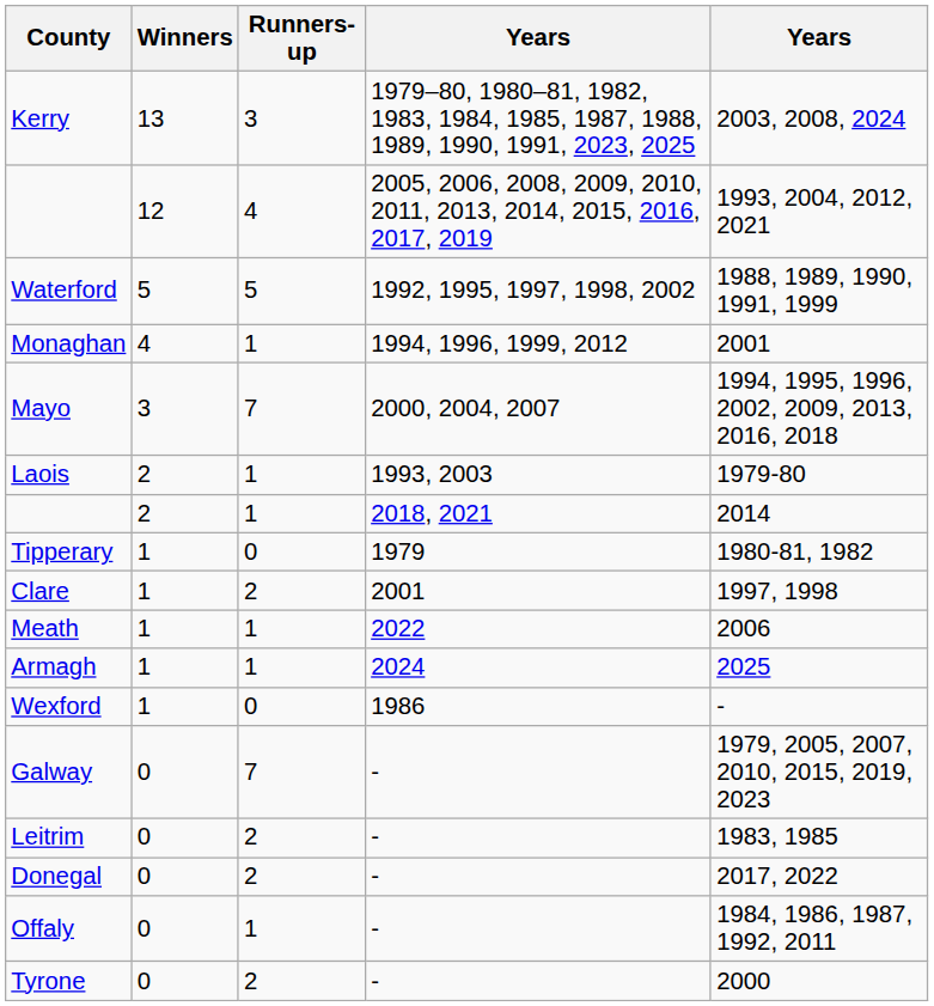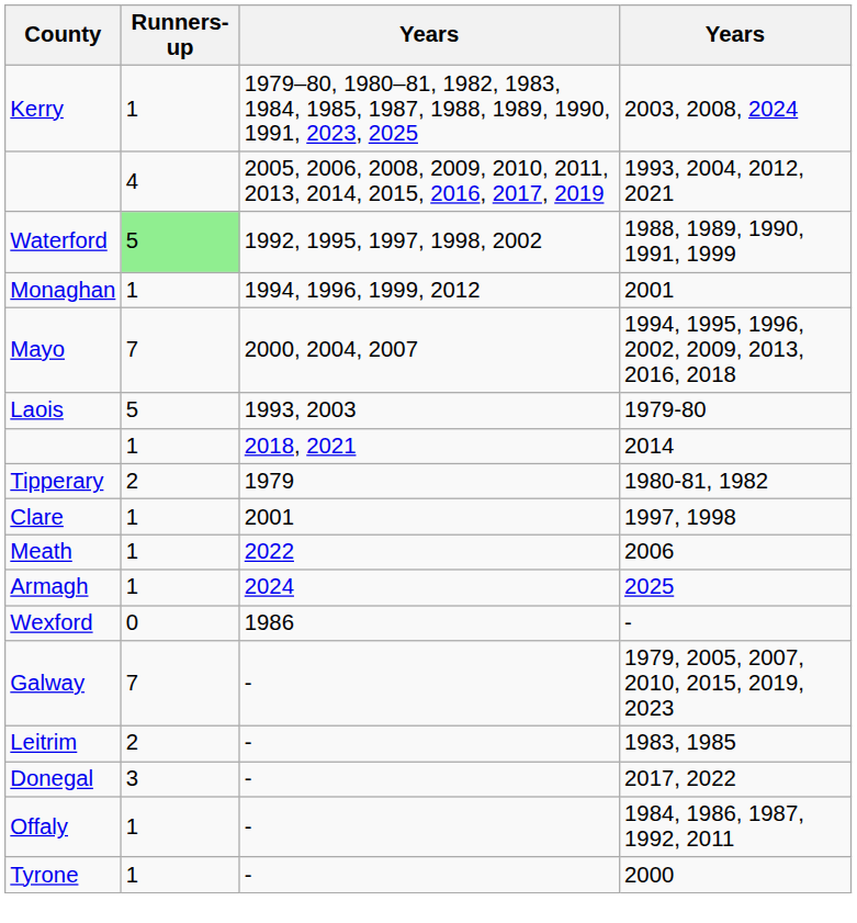 <table class="wikitable">
 <tr>
 <th>County</th>
-<th>Winners</th>
 <th>Runners-up</th>
 <th>Years</th>
 <th>Years</th>
 </tr>
 <tr>
 <td> <a href='#'>Kerry</a></td>
-<td>13</td>
-<td>3</td>
+<td>1</td>
 <td>1979–80, 1980–81, 1982, 1983, 1984, 1985, 1987, 1988, 1989, 1990, 1991, <a href='#'>2023</a>, <a href='#'>2025</a></td>
 <td>2003, 2008, <a href='#'>2024</a></td>
 </tr>
 <tr>
 <td> </td>
-<td>12</td>
 <td>4</td>
 <td>2005, 2006, 2008, 2009, 2010, 2011, 2013, 2014, 2015, <a href='#'>2016</a>, <a href='#'>2017</a>, <a href='#'>2019</a></td>
 <td>1993, 2004, 2012, 2021</td>
 </tr>
 <tr>
 <td> <a href='#'>Waterford</a></td>
-<td>5</td>
-<td>5</td>
+<td style="background: lightgreen;">5</td>
 <td>1992, 1995, 1997, 1998, 2002</td>
 <td>1988, 1989, 1990, 1991, 1999</td>
 </tr>
 <tr>
 <td> <a href='#'>Monaghan</a></td>
-<td>4</td>
 <td>1</td>
 <td>1994, 1996, 1999, 2012</td>
 <td>2001</td>
 </tr>
 <tr>
 <td> <a href='#'>Mayo</a></td>
-<td>3</td>
 <td>7</td>
 <td>2000, 2004, 2007</td>
 <td>1994, 1995, 1996, 2002, 2009, 2013, 2016, 2018</td>
 </tr>
 <tr>
 <td> <a href='#'>Laois</a></td>
-<td>2</td>
-<td>1</td>
+<td>5</td>
 <td>1993, 2003</td>
 <td>1979-80</td>
 </tr>
 <tr>
 <td> </td>
-<td>2</td>
 <td>1</td>
 <td><a href='#'>2018</a>, <a href='#'>2021</a></td>
 <td>2014</td>
 </tr>
 <tr>
 <td> <a href='#'>Tipperary</a></td>
-<td>1</td>
-<td>0</td>
+<td>2</td>
 <td>1979</td>
 <td>1980-81, 1982</td>
 </tr>
 <tr>
 <td> <a href='#'>Clare</a></td>
 <td>1</td>
-<td>2</td>
 <td>2001</td>
 <td>1997, 1998</td>
 </tr>
 <tr>
 <td> <a href='#'>Meath</a></td>
-<td>1</td>
 <td>1</td>
 <td><a href='#'>2022</a></td>
 <td>2006</td>
 </tr>
 <tr>
 <td> <a href='#'>Armagh</a></td>
 <td>1</td>
-<td>1</td>
 <td><a href='#'>2024</a></td>
 <td><a href='#'>2025</a></td>
 </tr>
 <tr>
 <td> <a href='#'>Wexford</a></td>
-<td>1</td>
 <td>0</td>
 <td>1986</td>
 <td>-</td>
 </tr>
 <tr>
 <td> <a href='#'>Galway</a></td>
-<td>0</td>
 <td>7</td>
 <td>-</td>
 <td>1979, 2005, 2007, 2010, 2015, 2019, 2023</td>
 </tr>
 <tr>
 <td> <a href='#'>Leitrim</a></td>
-<td>0</td>
 <td>2</td>
 <td>-</td>
 <td>1983, 1985</td>
 </tr>
 <tr>
 <td> <a href='#'>Donegal</a></td>
-<td>0</td>
-<td>2</td>
+<td>3</td>
 <td>-</td>
 <td>2017, 2022</td>
 </tr>
 <tr>
 <td> <a href='#'>Offaly</a></td>
-<td>0</td>
 <td>1</td>
 <td>-</td>
 <td>1984, 1986, 1987, 1992, 2011</td>
 </tr>
 <tr>
 <td> <a href='#'>Tyrone</a></td>
-<td>0</td>
-<td>2</td>
+<td>1</td>
 <td>-</td>
 <td>2000</td>
 </tr>
 </table>
